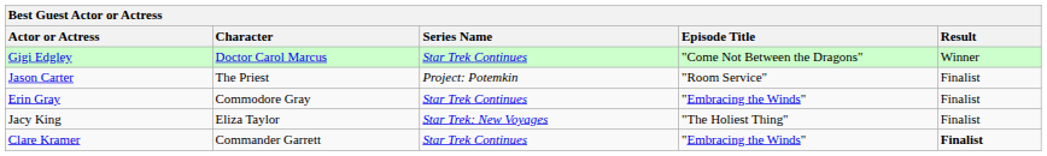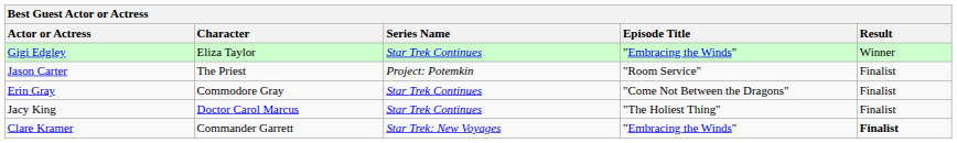 <table class="wikitable" width=100%>
 <tr>
 <th colspan="5" ! style="text-align:left;">Best Guest Actor or Actress</th>
 </tr>
 <tr>
 <th style="text-align:left; width: 20%;"><strong>Actor or Actress</strong></th>
 <th style="text-align:left; width: 20%;"><strong>Character</strong></th>
 <th style="text-align:left; width: 25%;"><strong>Series Name</strong></th>
 <th style="text-align:left; width: 25%;"><strong>Episode Title</strong></th>
 <th style="text-align:left; width: 10%;"><strong>Result</strong></th>
 </tr>
 <tr style="background-color:#ccffcc;">
 <td><a href='#'>Gigi Edgley</a></td>
-<td><a href='#'>Doctor Carol Marcus</a></td>
+<td>Eliza Taylor</td>
 <td><em><a href='#'>Star Trek Continues</a></em></td>
-<td>"Come Not Between the Dragons"</td>
+<td>"<a href='#'>Embracing the Winds</a>"</td>
 <td>Winner</td>
 </tr>
 <tr>
 <td><a href='#'>Jason Carter</a></td>
 <td>The Priest</td>
 <td><em>Project: Potemkin</em></td>
 <td>"Room Service"</td>
 <td>Finalist</td>
 </tr>
 <tr>
 <td><a href='#'>Erin Gray</a></td>
 <td>Commodore Gray</td>
 <td><em><a href='#'>Star Trek Continues</a></em></td>
-<td>"<a href='#'>Embracing the Winds</a>"</td>
+<td>"Come Not Between the Dragons"</td>
 <td>Finalist</td>
 </tr>
 <tr>
 <td>Jacy King</td>
-<td>Eliza Taylor</td>
-<td><em><a href='#'>Star Trek: New Voyages</a></em></td>
+<td><a href='#'>Doctor Carol Marcus</a></td>
+<td><em><a href='#'>Star Trek Continues</a></em></td>
 <td>"The Holiest Thing"</td>
 <td>Finalist</td>
 </tr>
 <tr>
 <td><a href='#'>Clare Kramer</a></td>
 <td>Commander Garrett</td>
-<td><em><a href='#'>Star Trek Continues</a></em></td>
+<td><em><a href='#'>Star Trek: New Voyages</a></em></td>
 <td>"<a href='#'>Embracing the Winds</a>"</td>
 <td><strong>Finalist</strong></td>
 </tr>
 </table>
